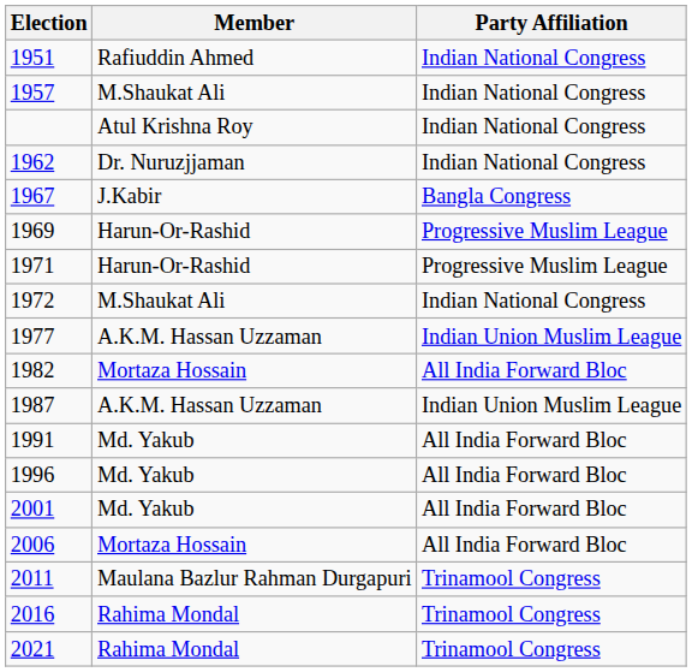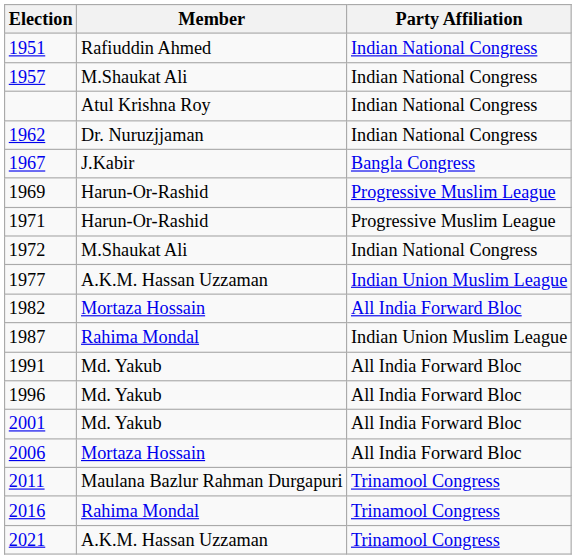 <table class="wikitable sortable"ìÍĦĤĠčw>
 <tr>
 <th>Election</th>
 <th>Member</th>
 <th>Party Affiliation</th>
 </tr>
 <tr>
 <td><a href='#'>1951</a></td>
 <td>Rafiuddin Ahmed</td>
 <td><a href='#'>Indian National Congress</a></td>
 </tr>
 <tr>
 <td><a href='#'>1957</a></td>
 <td>M.Shaukat Ali</td>
 <td>Indian National Congress</td>
 </tr>
 <tr>
 <td></td>
 <td>Atul Krishna Roy</td>
 <td>Indian National Congress</td>
 </tr>
 <tr>
 <td><a href='#'>1962</a></td>
 <td>Dr. Nuruzjjaman</td>
 <td>Indian National Congress</td>
 </tr>
 <tr>
 <td><a href='#'>1967</a></td>
 <td>J.Kabir</td>
 <td><a href='#'>Bangla Congress</a></td>
 </tr>
 <tr>
 <td>1969</td>
 <td>Harun-Or-Rashid</td>
 <td><a href='#'>Progressive Muslim League</a></td>
 </tr>
 <tr>
 <td>1971</td>
 <td>Harun-Or-Rashid</td>
 <td>Progressive Muslim League</td>
 </tr>
 <tr>
 <td>1972</td>
 <td>M.Shaukat Ali</td>
 <td>Indian National Congress</td>
 </tr>
 <tr>
 <td>1977</td>
 <td>A.K.M. Hassan Uzzaman</td>
 <td><a href='#'>Indian Union Muslim League</a></td>
 </tr>
 <tr>
 <td>1982</td>
 <td><a href='#'>Mortaza Hossain</a></td>
 <td><a href='#'>All India Forward Bloc</a></td>
 </tr>
 <tr>
 <td>1987</td>
-<td>A.K.M. Hassan Uzzaman</td>
+<td><a href='#'>Rahima Mondal</a></td>
 <td>Indian Union Muslim League</td>
 </tr>
 <tr>
 <td>1991</td>
 <td>Md. Yakub</td>
 <td>All India Forward Bloc</td>
 </tr>
 <tr>
 <td>1996</td>
 <td>Md. Yakub</td>
 <td>All India Forward Bloc</td>
 </tr>
 <tr>
 <td><a href='#'>2001</a></td>
 <td>Md. Yakub</td>
 <td>All India Forward Bloc</td>
 </tr>
 <tr>
 <td><a href='#'>2006</a></td>
 <td><a href='#'>Mortaza Hossain</a></td>
 <td>All India Forward Bloc</td>
 </tr>
 <tr>
 <td><a href='#'>2011</a></td>
 <td>Maulana Bazlur Rahman Durgapuri</td>
 <td><a href='#'>Trinamool Congress</a></td>
 </tr>
 <tr>
 <td><a href='#'>2016</a></td>
 <td><a href='#'>Rahima Mondal</a></td>
 <td><a href='#'>Trinamool Congress</a></td>
 </tr>
 <tr>
 <td><a href='#'>2021</a></td>
-<td><a href='#'>Rahima Mondal</a></td>
+<td>A.K.M. Hassan Uzzaman</td>
 <td><a href='#'>Trinamool Congress</a></td>
 </tr>
 </table>
